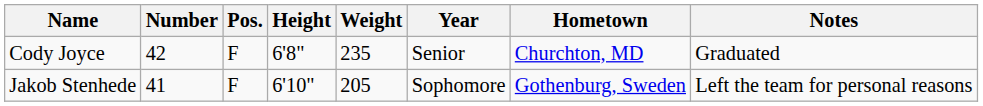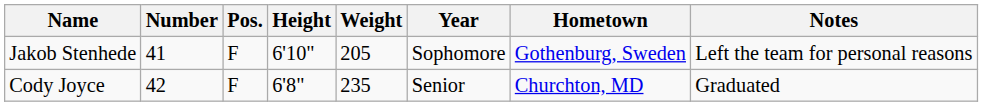 <table class="wikitable sortable" border="1">
 <tr>
 <th>Name</th>
 <th>Number</th>
 <th>Pos.</th>
 <th>Height</th>
 <th>Weight</th>
 <th>Year</th>
 <th>Hometown</th>
 <th class="unsortable">Notes</th>
 </tr>
 <tr>
+<td>Jakob Stenhede</td>
+<td>41</td>
+<td>F</td>
+<td>6'10"</td>
+<td>205</td>
+<td>Sophomore</td>
+<td><a href='#'>Gothenburg, Sweden</a></td>
+<td>Left the team for personal reasons</td>
+</tr>
+<tr>
 <td>Cody Joyce</td>
 <td>42</td>
 <td>F</td>
 <td>6'8"</td>
 <td>235</td>
 <td>Senior</td>
 <td><a href='#'>Churchton, MD</a></td>
 <td>Graduated</td>
 </tr>
-<tr>
-<td>Jakob Stenhede</td>
-<td>41</td>
-<td>F</td>
-<td>6'10"</td>
-<td>205</td>
-<td>Sophomore</td>
-<td><a href='#'>Gothenburg, Sweden</a></td>
-<td>Left the team for personal reasons</td>
-</tr>
 </table>
